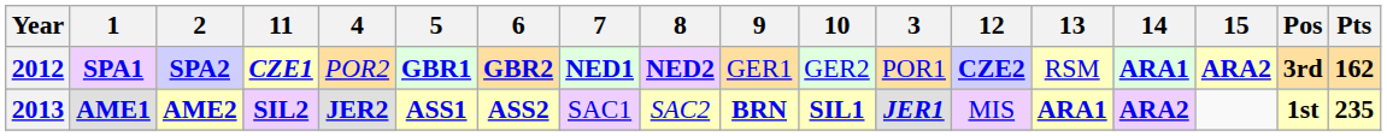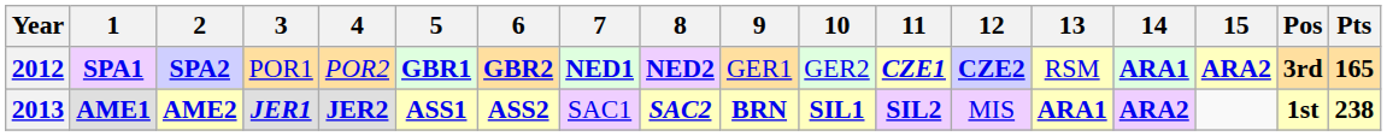 <table class="wikitable" style="text-align:center">
 <tr>
 <th>Year</th>
 <th>1</th>
 <th>2</th>
-<th>11</th>
+<th>3</th>
 <th>4</th>
 <th>5</th>
 <th>6</th>
 <th>7</th>
 <th>8</th>
 <th>9</th>
 <th>10</th>
-<th>3</th>
+<th>11</th>
 <th>12</th>
 <th>13</th>
 <th>14</th>
 <th>15</th>
 <th>Pos</th>
 <th>Pts</th>
 </tr>
 <tr>
 <th><a href='#'>2012</a></th>
 <td style="background:#efcfff;"><strong><a href='#'>SPA1</a><br></strong></td>
 <td style="background:#cfcfff;"><strong><a href='#'>SPA2</a><br></strong></td>
-<td style="background:#ffffbf;"><strong><em><a href='#'>CZE1</a></em></strong><br></td>
+<td style="background:#ffdf9f;"><a href='#'>POR1</a><br></td>
 <td style="background:#ffdf9f;"><em><a href='#'>POR2</a></em><br></td>
 <td style="background:#dfffdf;"><strong><a href='#'>GBR1</a></strong><br></td>
 <td style="background:#ffdf9f;"><strong><a href='#'>GBR2</a></strong><br></td>
 <td style="background:#dfffdf;"><strong><a href='#'>NED1</a></strong><br></td>
 <td style="background:#efcfff;"><strong><a href='#'>NED2</a></strong><br></td>
 <td style="background:#ffdf9f;"><a href='#'>GER1</a><br></td>
 <td style="background:#dfffdf;"><a href='#'>GER2</a><br></td>
-<td style="background:#ffdf9f;"><a href='#'>POR1</a><br></td>
+<td style="background:#ffffbf;"><strong><em><a href='#'>CZE1</a></em></strong><br></td>
 <td style="background:#cfcfff;"><strong><a href='#'>CZE2</a><br></strong></td>
 <td style="background:#ffffbf;"><a href='#'>RSM</a><br></td>
 <td style="background:#dfffdf;"><strong><a href='#'>ARA1</a></strong><br></td>
 <td style="background:#ffffbf;"><strong><a href='#'>ARA2</a></strong><br></td>
 <th style="background:#ffdf9f;">3rd</th>
-<th style="background:#ffdf9f;">162</th>
+<th style="background:#ffdf9f;">165</th>
 </tr>
 <tr>
 <th><a href='#'>2013</a></th>
 <td style="background:#dfdfdf;"><strong><a href='#'>AME1</a></strong><br></td>
 <td style="background:#ffffbf;"><strong><a href='#'>AME2</a></strong><br></td>
-<td style="background:#efcfff;"><strong><a href='#'>SIL2</a></strong><br></td>
+<td style="background:#dfdfdf;"><strong><em><a href='#'>JER1</a></em></strong><br></td>
 <td style="background:#dfdfdf;"><strong><a href='#'>JER2</a></strong><br></td>
 <td style="background:#ffffbf;"><strong><a href='#'>ASS1</a></strong><br></td>
 <td style="background:#ffffbf;"><strong><a href='#'>ASS2</a></strong><br></td>
 <td style="background:#efcfff;"><a href='#'>SAC1</a><br></td>
-<td style="background:#ffffbf;"><em><a href='#'>SAC2</a></em><br></td>
+<td style="background:#ffffbf;"><strong><em><a href='#'>SAC2</a></em><br></strong></td>
 <td style="background:#ffffbf;"><strong><a href='#'>BRN</a></strong><br></td>
 <td style="background:#ffffbf;"><strong><a href='#'>SIL1</a></strong><br></td>
-<td style="background:#dfdfdf;"><strong><em><a href='#'>JER1</a></em></strong><br></td>
+<td style="background:#efcfff;"><strong><a href='#'>SIL2</a></strong><br></td>
 <td style="background:#efcfff;"><a href='#'>MIS</a><br></td>
 <td style="background:#ffffbf;"><strong><a href='#'>ARA1</a></strong><br></td>
 <td style="background:#efcfff;"><strong><a href='#'>ARA2</a></strong><br></td>
 <td></td>
 <th style="background:#ffffbf;">1st</th>
-<th style="background:#ffffbf;">235</th>
+<th style="background:#ffffbf;">238</th>
 </tr>
 </table>
